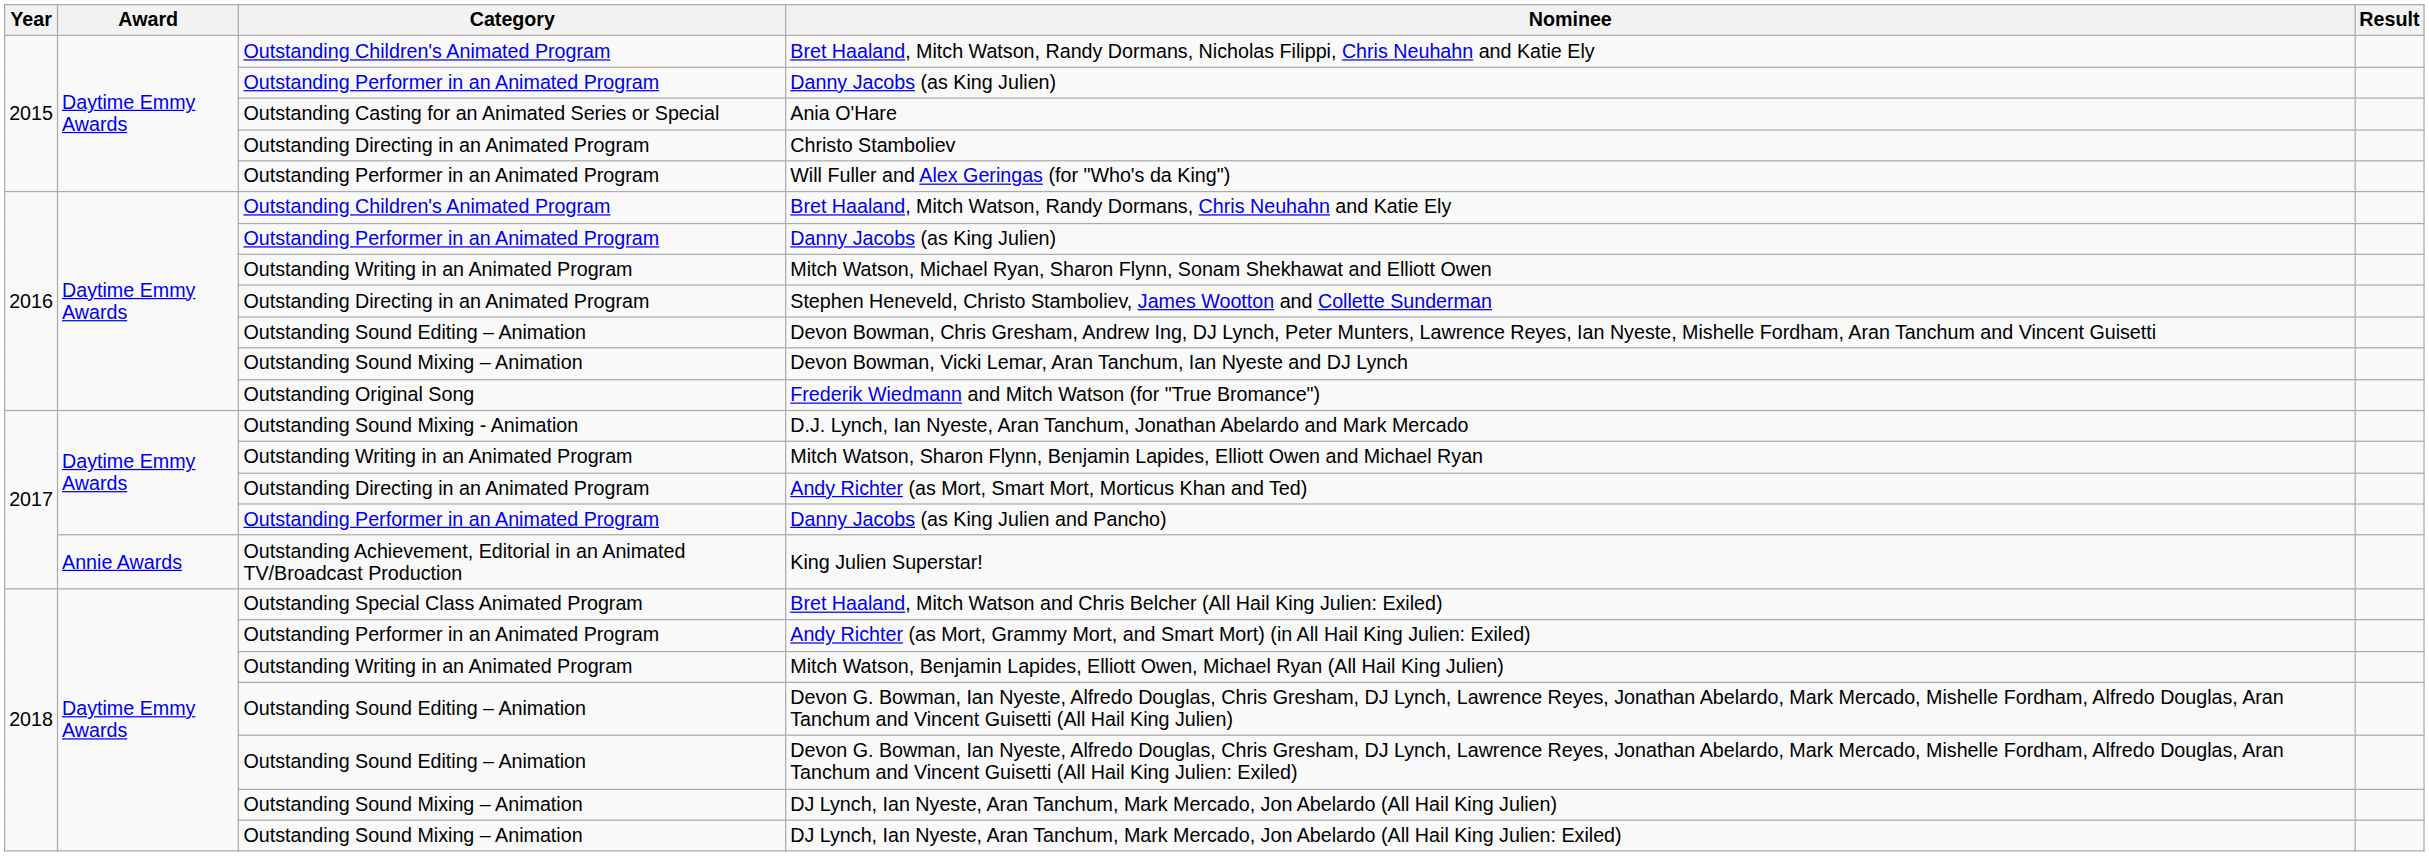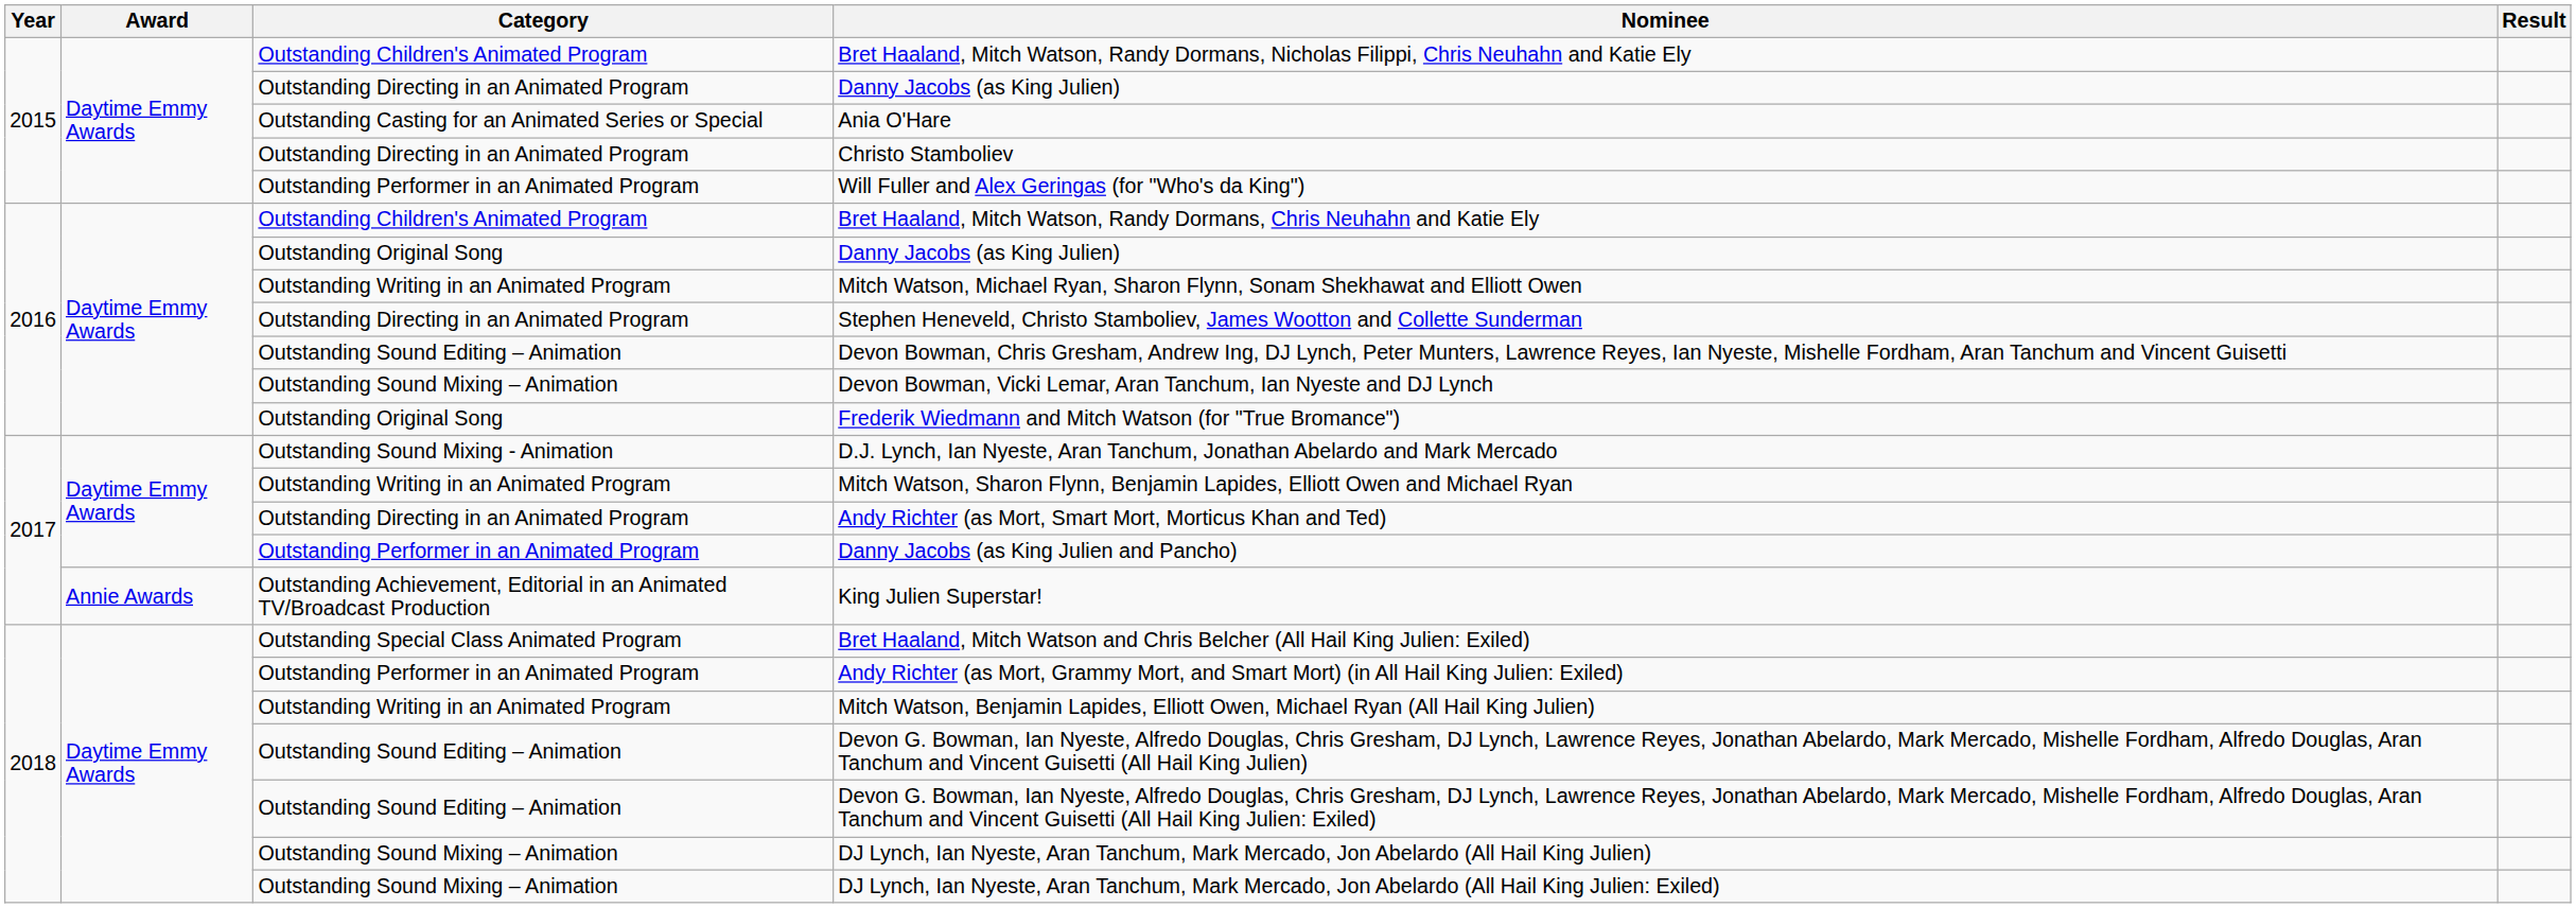 <table class=wikitable>
 <tr>
 <th>Year</th>
 <th>Award</th>
 <th>Category</th>
 <th>Nominee</th>
 <th>Result</th>
 </tr>
 <tr>
 <td rowspan="5">2015</td>
 <td rowspan="5"><a href='#'>Daytime Emmy Awards</a></td>
 <td><a href='#'>Outstanding Children's Animated Program</a></td>
 <td><a href='#'>Bret Haaland</a>, Mitch Watson, Randy Dormans, Nicholas Filippi, <a href='#'>Chris Neuhahn</a> and Katie Ely</td>
 <td></td>
 </tr>
 <tr>
-<td><a href='#'>Outstanding Performer in an Animated Program</a></td>
+<td>Outstanding Directing in an Animated Program</td>
 <td><a href='#'>Danny Jacobs</a> (as King Julien)</td>
 <td></td>
 </tr>
 <tr>
 <td>Outstanding Casting for an Animated Series or Special</td>
 <td>Ania O'Hare</td>
 <td></td>
 </tr>
 <tr>
 <td>Outstanding Directing in an Animated Program</td>
 <td>Christo Stamboliev</td>
 <td></td>
 </tr>
 <tr>
 <td>Outstanding Performer in an Animated Program</td>
 <td>Will Fuller and <a href='#'>Alex Geringas</a> (for "Who's da King")</td>
 <td></td>
 </tr>
 <tr>
 <td rowspan="7">2016</td>
 <td rowspan="7"><a href='#'>Daytime Emmy Awards</a></td>
 <td><a href='#'>Outstanding Children's Animated Program</a></td>
 <td><a href='#'>Bret Haaland</a>, Mitch Watson, Randy Dormans, <a href='#'>Chris Neuhahn</a> and Katie Ely</td>
 <td></td>
 </tr>
 <tr>
-<td><a href='#'>Outstanding Performer in an Animated Program</a></td>
+<td>Outstanding Original Song</td>
 <td><a href='#'>Danny Jacobs</a> (as King Julien)</td>
 <td></td>
 </tr>
 <tr>
 <td>Outstanding Writing in an Animated Program</td>
 <td>Mitch Watson, Michael	Ryan, Sharon Flynn, Sonam Shekhawat and Elliott Owen</td>
 <td></td>
 </tr>
 <tr>
 <td>Outstanding Directing in an Animated Program</td>
 <td>Stephen Heneveld, Christo Stamboliev, <a href='#'>James Wootton</a> and <a href='#'>Collette Sunderman</a></td>
 <td></td>
 </tr>
 <tr>
 <td>Outstanding Sound Editing – Animation</td>
 <td>Devon Bowman, Chris Gresham, Andrew Ing, DJ Lynch, Peter Munters, Lawrence Reyes, Ian Nyeste, Mishelle Fordham, Aran Tanchum and Vincent Guisetti</td>
 <td></td>
 </tr>
 <tr>
 <td>Outstanding Sound Mixing – Animation</td>
 <td>Devon Bowman, Vicki Lemar, Aran Tanchum, Ian Nyeste and DJ Lynch</td>
 <td></td>
 </tr>
 <tr>
 <td>Outstanding Original Song</td>
 <td><a href='#'>Frederik Wiedmann</a> and Mitch Watson (for "True Bromance")</td>
 <td></td>
 </tr>
 <tr>
 <td rowspan="5">2017</td>
 <td rowspan="4"><a href='#'>Daytime Emmy Awards</a></td>
 <td>Outstanding Sound Mixing - Animation</td>
 <td>D.J. Lynch, Ian Nyeste, Aran Tanchum, Jonathan Abelardo and Mark Mercado</td>
 <td></td>
 </tr>
 <tr>
 <td>Outstanding Writing in an Animated Program</td>
 <td>Mitch Watson, Sharon Flynn, Benjamin Lapides, Elliott Owen and Michael Ryan</td>
 <td></td>
 </tr>
 <tr>
 <td>Outstanding Directing in an Animated Program</td>
 <td><a href='#'>Andy Richter</a> (as Mort, Smart Mort, Morticus Khan and Ted)</td>
 <td></td>
 </tr>
 <tr>
 <td><a href='#'>Outstanding Performer in an Animated Program</a></td>
 <td><a href='#'>Danny Jacobs</a> (as King Julien and Pancho)</td>
 <td></td>
 </tr>
 <tr>
 <td><a href='#'>Annie Awards</a></td>
 <td>Outstanding Achievement, Editorial in an Animated TV/Broadcast Production</td>
 <td>King Julien Superstar!</td>
 <td></td>
 </tr>
 <tr>
 <td rowspan="7">2018</td>
 <td rowspan="7"><a href='#'>Daytime Emmy Awards</a></td>
 <td>Outstanding Special Class Animated Program</td>
 <td><a href='#'>Bret Haaland</a>, Mitch Watson and Chris Belcher (All Hail King Julien: Exiled)</td>
 <td></td>
 </tr>
 <tr>
 <td>Outstanding Performer in an Animated Program</td>
 <td><a href='#'>Andy Richter</a> (as Mort, Grammy Mort, and Smart Mort) (in All Hail King Julien: Exiled)</td>
 <td></td>
 </tr>
 <tr>
 <td>Outstanding Writing in an Animated Program</td>
 <td>Mitch Watson, Benjamin Lapides, Elliott Owen, Michael Ryan (All Hail King Julien)</td>
 <td></td>
 </tr>
 <tr>
 <td>Outstanding Sound Editing – Animation</td>
 <td>Devon G. Bowman, Ian Nyeste, Alfredo Douglas, Chris Gresham, DJ Lynch, Lawrence Reyes, Jonathan Abelardo, Mark Mercado, Mishelle Fordham, Alfredo Douglas, Aran Tanchum and Vincent Guisetti (All Hail King Julien)</td>
 <td></td>
 </tr>
 <tr>
 <td>Outstanding Sound Editing – Animation</td>
 <td>Devon G. Bowman, Ian Nyeste, Alfredo Douglas, Chris Gresham, DJ Lynch, Lawrence Reyes, Jonathan Abelardo, Mark Mercado, Mishelle Fordham, Alfredo Douglas, Aran Tanchum and Vincent Guisetti (All Hail King Julien: Exiled)</td>
 <td></td>
 </tr>
 <tr>
 <td>Outstanding Sound Mixing – Animation</td>
 <td>DJ Lynch, Ian Nyeste, Aran Tanchum, Mark Mercado, Jon Abelardo (All Hail King Julien)</td>
 <td></td>
 </tr>
 <tr>
 <td>Outstanding Sound Mixing – Animation</td>
 <td>DJ Lynch, Ian Nyeste, Aran Tanchum, Mark Mercado, Jon Abelardo (All Hail King Julien: Exiled)</td>
 <td></td>
 </tr>
 </table>
